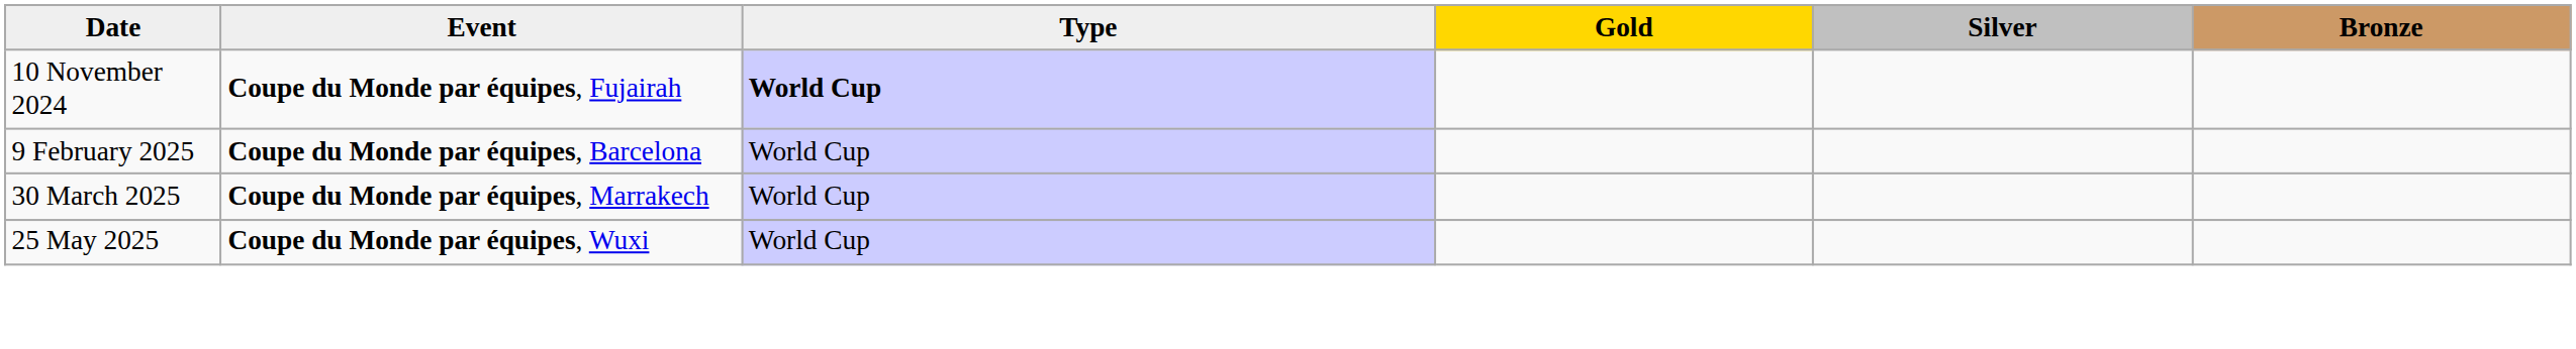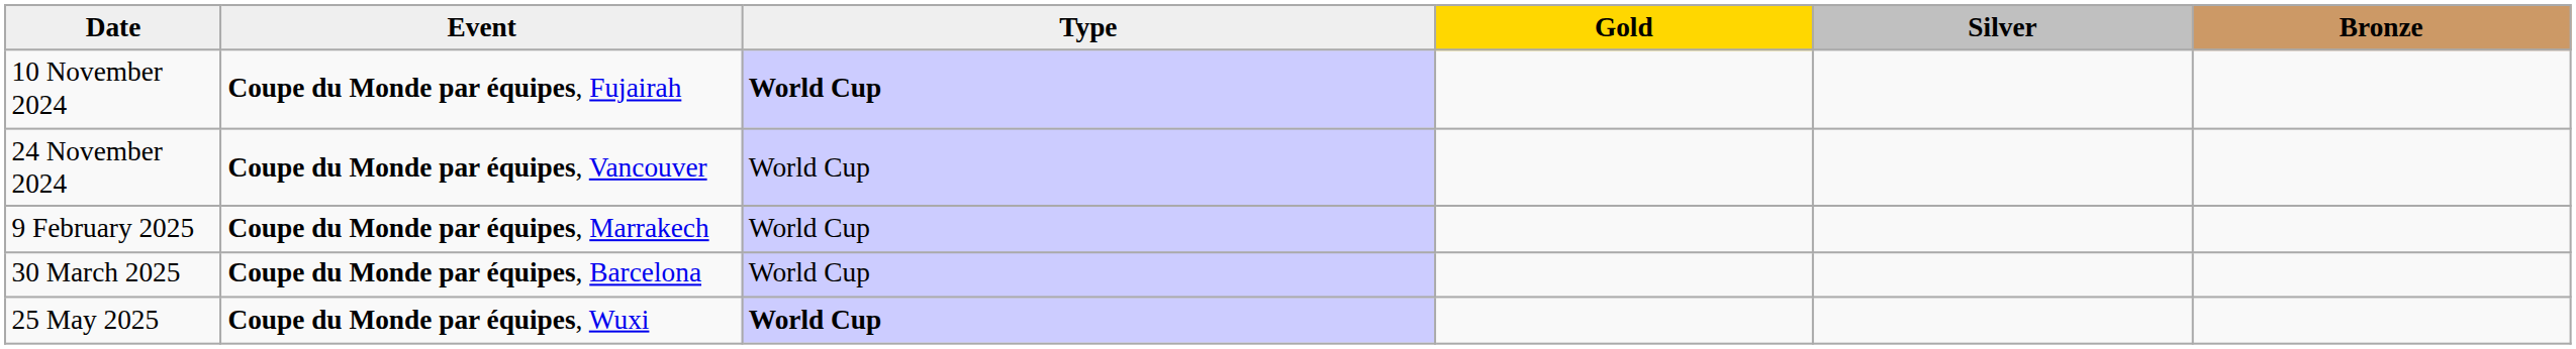 <table class="wikitable sortable" style="font-size: 85%" width="100%">
 <tr align=center>
 <th scope=col style="width:100px; background: #efefef;">Date</th>
 <th scope=col style="width:250px; background: #efefef;">Event</th>
 <th scope=col style="background: #efefef;">Type</th>
 <th scope=col colspan=1 style="width:180px; background: gold;">Gold</th>
 <th scope=col colspan=1 style="width:180px; background: silver;">Silver</th>
 <th scope=col colspan=1 style="width:180px; background: #cc9966;">Bronze</th>
 </tr>
 <tr>
 <td>10 November 2024</td>
 <td><strong>Coupe du Monde par équipes</strong>, <a href='#'>Fujairah</a></td>
 <td bgcolor="#ccccff"><strong>World Cup</strong></td>
 <td></td>
 <td></td>
 <td></td>
 </tr>
 <tr>
+<td>24 November 2024</td>
+<td><strong>Coupe du Monde par équipes</strong>, <a href='#'>Vancouver</a></td>
+<td bgcolor="#ccccff">World Cup</td>
+<td></td>
+<td></td>
+<td></td>
+</tr>
+<tr>
 <td>9 February 2025</td>
-<td><strong>Coupe du Monde par équipes</strong>, <a href='#'>Barcelona</a></td>
+<td><strong>Coupe du Monde par équipes</strong>, <a href='#'>Marrakech</a></td>
 <td bgcolor="#ccccff">World Cup</td>
 <td></td>
 <td></td>
 <td></td>
 </tr>
 <tr>
 <td>30 March 2025</td>
-<td><strong>Coupe du Monde par équipes</strong>, <a href='#'>Marrakech</a></td>
+<td><strong>Coupe du Monde par équipes</strong>, <a href='#'>Barcelona</a></td>
 <td bgcolor="#ccccff">World Cup</td>
 <td></td>
 <td></td>
 <td></td>
 </tr>
 <tr>
 <td>25 May 2025</td>
 <td><strong>Coupe du Monde par équipes</strong>, <a href='#'>Wuxi</a></td>
-<td bgcolor="#ccccff">World Cup</td>
+<td bgcolor="#ccccff"><strong>World Cup</strong></td>
 <td></td>
 <td></td>
 <td></td>
 </tr>
 </table>
